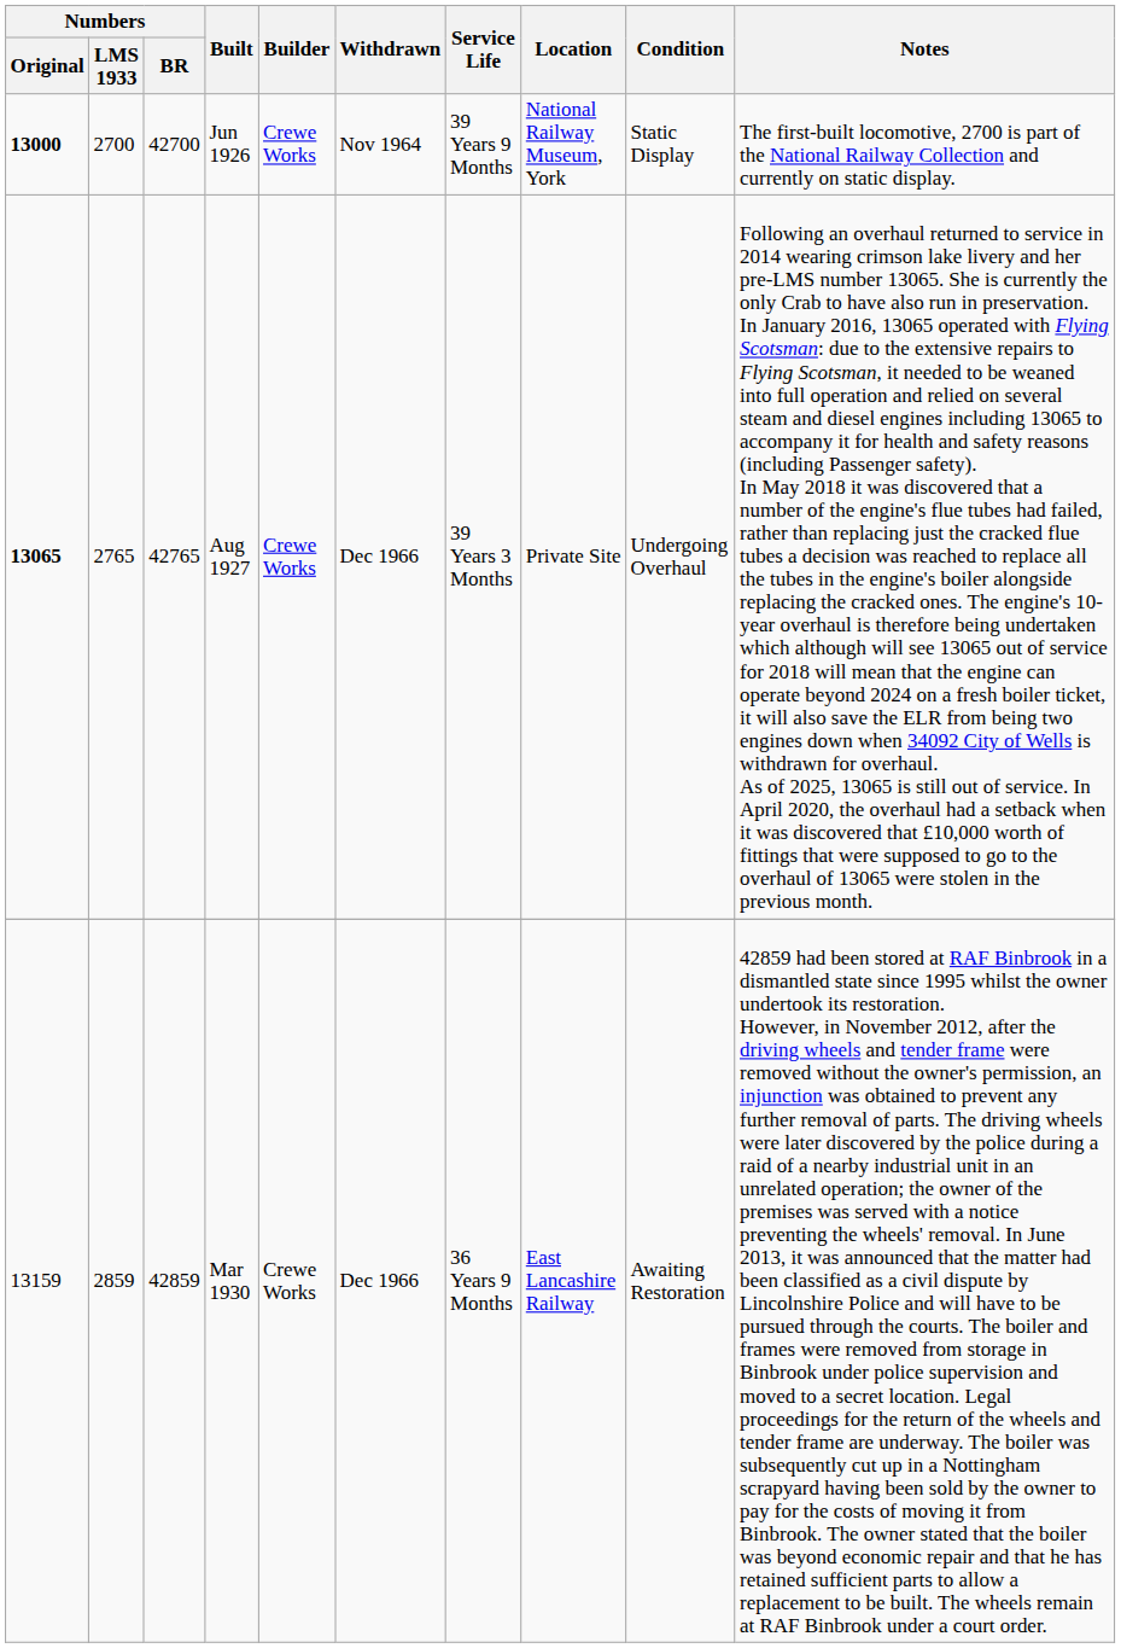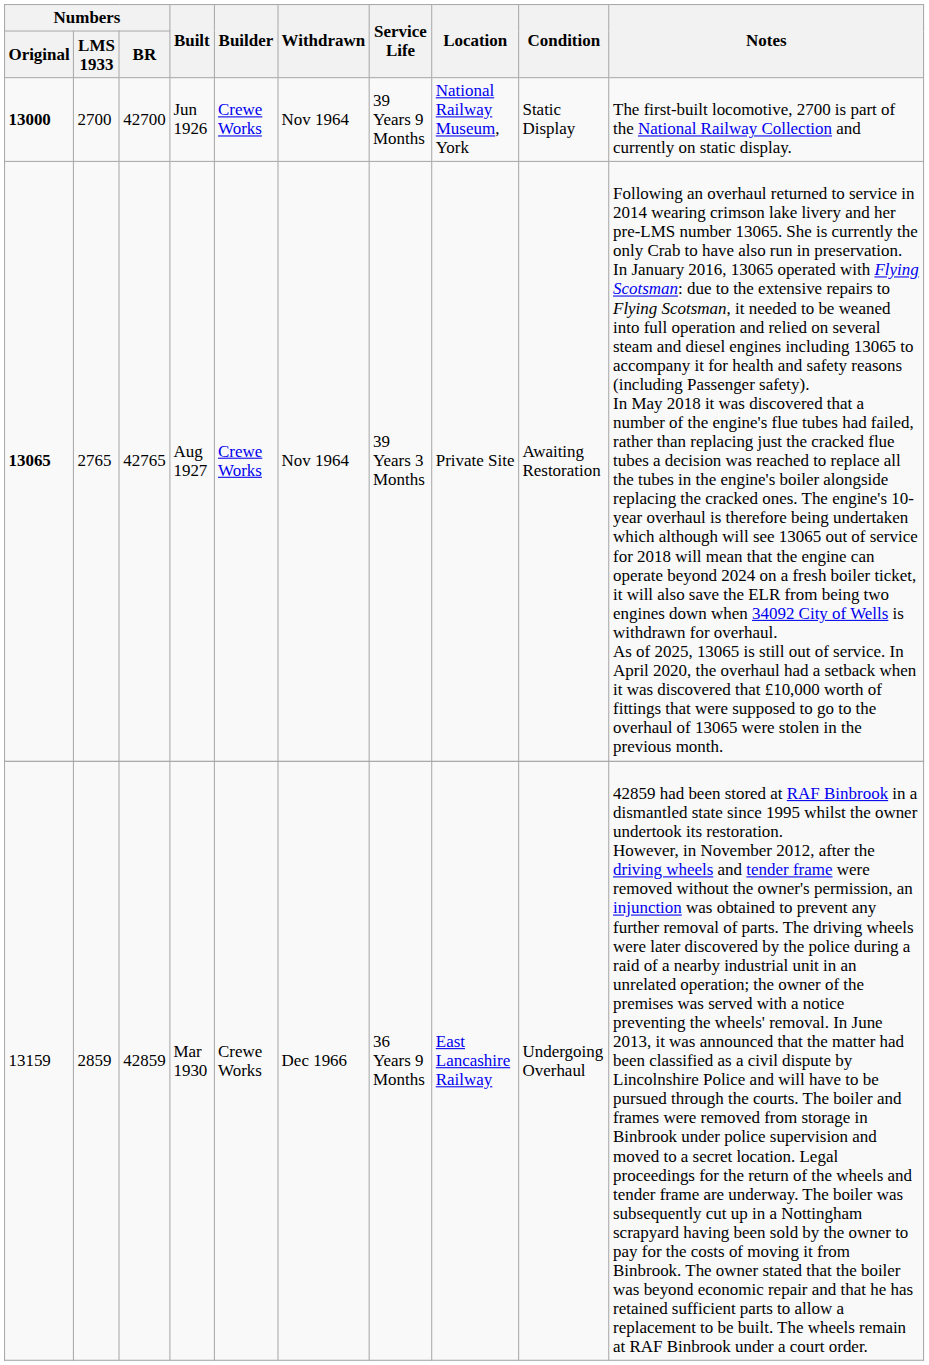 <table class="wikitable">
 <tr>
 <th colspan=3>Numbers</th>
 <th rowspan=2>Built</th>
 <th rowspan=2>Builder</th>
 <th rowspan=2>Withdrawn</th>
 <th rowspan=2>Service Life</th>
 <th rowspan=2>Location</th>
 <th rowspan=2>Condition</th>
 <th rowspan=2>Notes</th>
 </tr>
 <tr>
 <th>Original</th>
 <th>LMS 1933</th>
 <th>BR</th>
 </tr>
 <tr>
 <td><strong>13000</strong></td>
 <td>2700</td>
 <td>42700</td>
 <td>Jun 1926</td>
 <td><a href='#'>Crewe Works</a></td>
 <td>Nov 1964</td>
 <td>39 Years 9 Months</td>
 <td><a href='#'>National Railway Museum</a>, York</td>
 <td>Static Display</td>
 <td><br>The first-built locomotive, 2700 is part of the <a href='#'>National Railway Collection</a> and currently on static display.</td>
 </tr>
 <tr>
 <td><strong>13065</strong></td>
 <td>2765</td>
 <td>42765</td>
 <td>Aug 1927</td>
 <td><a href='#'>Crewe Works</a></td>
-<td>Dec 1966</td>
+<td>Nov 1964</td>
 <td>39 Years 3 Months</td>
 <td>Private Site</td>
-<td>Undergoing Overhaul</td>
+<td>Awaiting Restoration</td>
 <td><br>Following an overhaul returned to service in 2014 wearing crimson lake livery and her pre-LMS number 13065. She is currently the only Crab to have also run in preservation.<br>In January 2016, 13065 operated with <a href='#'><em>Flying Scotsman</em></a>: due to the extensive repairs to <em>Flying Scotsman</em>, it needed to be weaned into full operation and relied on several steam and diesel engines including 13065 to accompany it for health and safety reasons (including Passenger safety).<br>In May 2018 it was discovered that a number of the engine's flue tubes had failed, rather than replacing just the cracked flue tubes a decision was reached to replace all the tubes in the engine's boiler alongside replacing the cracked ones. The engine's 10-year overhaul is therefore being undertaken which although will see 13065 out of service for 2018 will mean that the engine can operate beyond 2024 on a fresh boiler ticket, it will also save the ELR from being two engines down when <a href='#'>34092 City of Wells</a> is withdrawn for overhaul.<br>As of 2025, 13065 is still out of service. In April 2020, the overhaul had a setback when it was discovered that £10,000 worth of fittings that were supposed to go to the overhaul of 13065 were stolen in the previous month.</td>
 </tr>
 <tr>
 </tr>
 <tr>
 <td>13159</td>
 <td>2859</td>
 <td>42859</td>
 <td>Mar 1930</td>
 <td>Crewe Works</td>
 <td>Dec 1966</td>
 <td>36 Years 9 Months</td>
 <td><a href='#'>East Lancashire Railway</a></td>
-<td>Awaiting Restoration</td>
+<td>Undergoing Overhaul</td>
 <td><br>42859 had been stored at <a href='#'>RAF Binbrook</a> in a dismantled state since 1995 whilst the owner undertook its restoration.<br>However, in November 2012, after the <a href='#'>driving wheels</a> and <a href='#'>tender frame</a> were removed without the owner's permission, an <a href='#'>injunction</a> was obtained to prevent any further removal of parts. The driving wheels were later discovered by the police during a raid of a nearby industrial unit in an unrelated operation; the owner of the premises was served with a notice preventing the wheels' removal. In June 2013, it was announced that the matter had been classified as a civil dispute by Lincolnshire Police and will have to be pursued through the courts. The boiler and frames were removed from storage in Binbrook under police supervision and moved to a secret location. Legal proceedings for the return of the wheels and tender frame are underway. The boiler was subsequently cut up in a Nottingham scrapyard having been sold by the owner to pay for the costs of moving it from Binbrook. The owner stated that the boiler was beyond economic repair and that he has retained sufficient parts to allow a replacement to be built. The wheels remain at RAF Binbrook under a court order.</td>
 </tr>
 </table>
